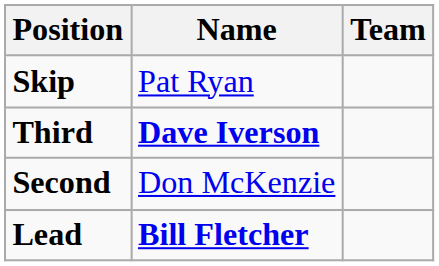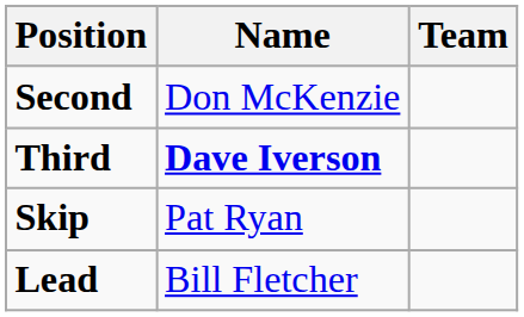 <table class="wikitable">
 <tr>
 <th><strong>Position</strong></th>
 <th><strong>Name</strong></th>
 <th><strong>Team</strong></th>
 </tr>
 <tr>
-<td><strong>Skip</strong></td>
-<td><a href='#'>Pat Ryan</a></td>
+<td><strong>Second</strong></td>
+<td><a href='#'>Don McKenzie</a></td>
 <td></td>
 </tr>
 <tr>
 <td><strong>Third</strong></td>
 <td><strong><a href='#'>Dave Iverson</a></strong></td>
 <td></td>
 </tr>
 <tr>
-<td><strong>Second</strong></td>
-<td><a href='#'>Don McKenzie</a></td>
+<td><strong>Skip</strong></td>
+<td><a href='#'>Pat Ryan</a></td>
 <td></td>
 </tr>
 <tr>
 <td><strong>Lead</strong></td>
-<td><strong><a href='#'>Bill Fletcher</a></strong></td>
+<td><a href='#'>Bill Fletcher</a></td>
 <td></td>
 </tr>
 </table>
